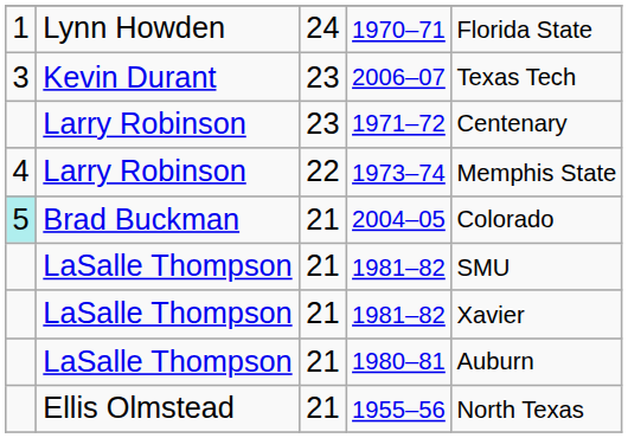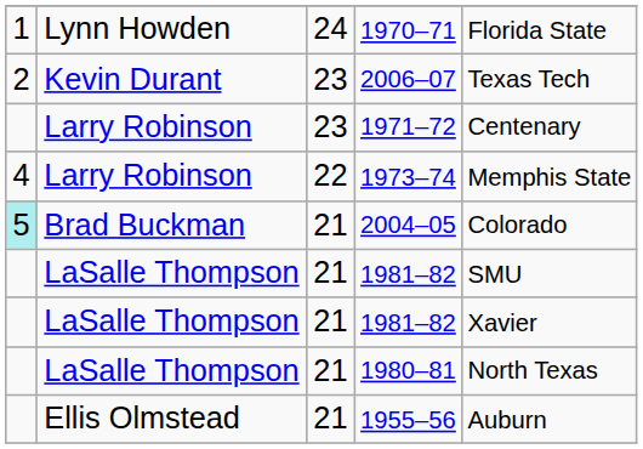 <table class="wikitable">
 <tr>
 </tr>
 <tr>
 <td>1</td>
 <td>Lynn Howden</td>
 <td>24</td>
 <td style="font-size:80%;"><a href='#'>1970–71</a></td>
 <td style="font-size:80%;">Florida State</td>
 </tr>
 <tr>
-<td>3</td>
+<td>2</td>
 <td><a href='#'>Kevin Durant</a></td>
 <td>23</td>
 <td style="font-size:80%;"><a href='#'>2006–07</a></td>
 <td style="font-size:80%;">Texas Tech</td>
 </tr>
 <tr>
 <td></td>
 <td><a href='#'>Larry Robinson</a></td>
 <td>23</td>
 <td style="font-size:80%;"><a href='#'>1971–72</a></td>
 <td style="font-size:80%;">Centenary</td>
 </tr>
 <tr>
 <td>4</td>
 <td><a href='#'>Larry Robinson</a></td>
 <td>22</td>
 <td style="font-size:80%;"><a href='#'>1973–74</a></td>
 <td style="font-size:80%;">Memphis State</td>
 </tr>
 <tr>
 <td style="background: paleturquoise;">5</td>
 <td><a href='#'>Brad Buckman</a></td>
 <td>21</td>
 <td style="font-size:80%;"><a href='#'>2004–05</a></td>
 <td style="font-size:80%;">Colorado</td>
 </tr>
 <tr>
 <td></td>
 <td><a href='#'>LaSalle Thompson</a></td>
 <td>21</td>
 <td style="font-size:80%;"><a href='#'>1981–82</a></td>
 <td style="font-size:80%;">SMU</td>
 </tr>
 <tr>
 <td></td>
 <td><a href='#'>LaSalle Thompson</a></td>
 <td>21</td>
 <td style="font-size:80%;"><a href='#'>1981–82</a></td>
 <td style="font-size:80%;">Xavier</td>
 </tr>
 <tr>
 <td></td>
 <td><a href='#'>LaSalle Thompson</a></td>
 <td>21</td>
 <td style="font-size:80%;"><a href='#'>1980–81</a></td>
-<td style="font-size:80%;">Auburn</td>
+<td style="font-size:80%;">North Texas</td>
 </tr>
 <tr>
 <td></td>
 <td>Ellis Olmstead</td>
 <td>21</td>
 <td style="font-size:80%;"><a href='#'>1955–56</a></td>
-<td style="font-size:80%;">North Texas</td>
+<td style="font-size:80%;">Auburn</td>
 </tr>
 </table>
